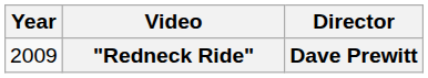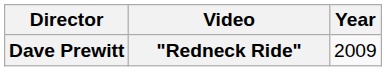 <table class="wikitable plainrowheaders">
 <tr>
+<th>Director</th>
+<th style="width:10em;">Video</th>
 <th>Year</th>
-<th style="width:10em;">Video</th>
-<th>Director</th>
 </tr>
 <tr>
+<th>Dave Prewitt</th>
+<th scope="row">"Redneck Ride"</th>
 <td>2009</td>
-<th scope="row">"Redneck Ride"</th>
-<th>Dave Prewitt</th>
 </tr>
 </table>
